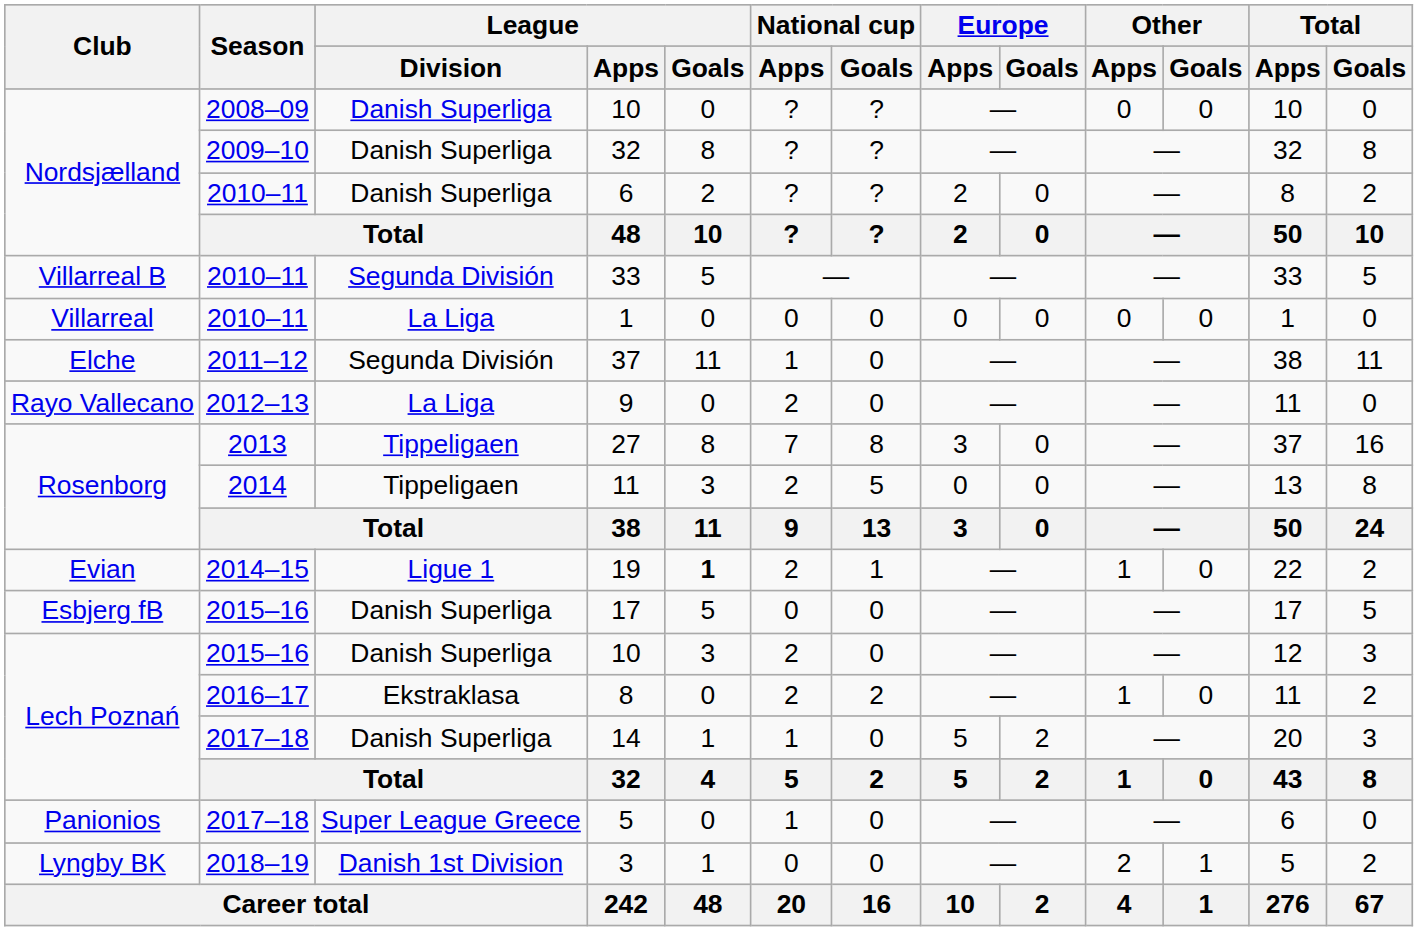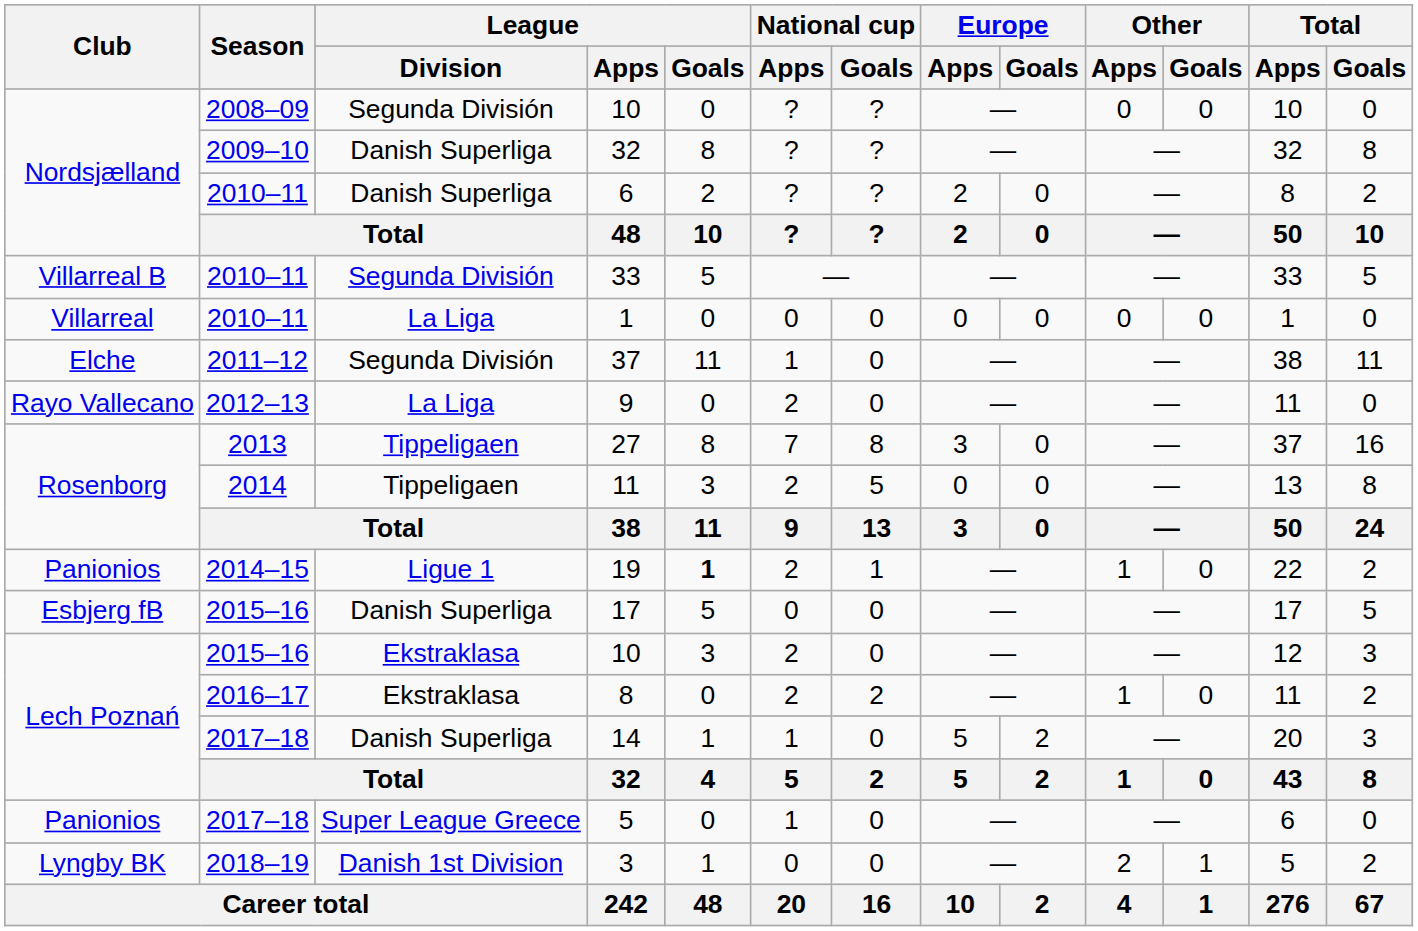 <table class="wikitable" style="text-align: center;">
 <tr>
 <th rowspan="2">Club</th>
 <th rowspan="2">Season</th>
 <th colspan="3">League</th>
 <th colspan="2">National cup</th>
 <th colspan="2"><a href='#'>Europe</a></th>
 <th colspan="2">Other</th>
 <th colspan="2">Total</th>
 </tr>
 <tr>
 <th>Division</th>
 <th>Apps</th>
 <th>Goals</th>
 <th>Apps</th>
 <th>Goals</th>
 <th>Apps</th>
 <th>Goals</th>
 <th>Apps</th>
 <th>Goals</th>
 <th>Apps</th>
 <th>Goals</th>
 </tr>
 <tr>
 <td rowspan="4"><a href='#'>Nordsjælland</a></td>
 <td><a href='#'>2008–09</a></td>
-<td><a href='#'>Danish Superliga</a></td>
+<td>Segunda División</td>
 <td>10</td>
 <td>0</td>
 <td>?</td>
 <td>?</td>
 <td colspan="2">—</td>
 <td>0</td>
 <td>0</td>
 <td>10</td>
 <td>0</td>
 </tr>
 <tr>
 <td><a href='#'>2009–10</a></td>
 <td>Danish Superliga</td>
 <td>32</td>
 <td>8</td>
 <td>?</td>
 <td>?</td>
 <td colspan="2">—</td>
 <td colspan="2">—</td>
 <td>32</td>
 <td>8</td>
 </tr>
 <tr>
 <td><a href='#'>2010–11</a></td>
 <td>Danish Superliga</td>
 <td>6</td>
 <td>2</td>
 <td>?</td>
 <td>?</td>
 <td>2</td>
 <td>0</td>
 <td colspan="2">—</td>
 <td>8</td>
 <td>2</td>
 </tr>
 <tr>
 <th colspan="2">Total</th>
 <th>48</th>
 <th>10</th>
 <th>?</th>
 <th>?</th>
 <th>2</th>
 <th>0</th>
 <th colspan="2">—</th>
 <th>50</th>
 <th>10</th>
 </tr>
 <tr>
 <td><a href='#'>Villarreal B</a></td>
 <td><a href='#'>2010–11</a></td>
 <td><a href='#'>Segunda División</a></td>
 <td>33</td>
 <td>5</td>
 <td colspan="2">—</td>
 <td colspan="2">—</td>
 <td colspan="2">—</td>
 <td>33</td>
 <td>5</td>
 </tr>
 <tr>
 <td><a href='#'>Villarreal</a></td>
 <td><a href='#'>2010–11</a></td>
 <td><a href='#'>La Liga</a></td>
 <td>1</td>
 <td>0</td>
 <td>0</td>
 <td>0</td>
 <td>0</td>
 <td>0</td>
 <td>0</td>
 <td>0</td>
 <td>1</td>
 <td>0</td>
 </tr>
 <tr>
 <td><a href='#'>Elche</a></td>
 <td><a href='#'>2011–12</a></td>
 <td>Segunda División</td>
 <td>37</td>
 <td>11</td>
 <td>1</td>
 <td>0</td>
 <td colspan="2">—</td>
 <td colspan="2">—</td>
 <td>38</td>
 <td>11</td>
 </tr>
 <tr>
 <td><a href='#'>Rayo Vallecano</a></td>
 <td><a href='#'>2012–13</a></td>
 <td><a href='#'>La Liga</a></td>
 <td>9</td>
 <td>0</td>
 <td>2</td>
 <td>0</td>
 <td colspan="2">—</td>
 <td colspan="2">—</td>
 <td>11</td>
 <td>0</td>
 </tr>
 <tr>
 <td rowspan="3"><a href='#'>Rosenborg</a></td>
 <td><a href='#'>2013</a></td>
 <td><a href='#'>Tippeligaen</a></td>
 <td>27</td>
 <td>8</td>
 <td>7</td>
 <td>8</td>
 <td>3</td>
 <td>0</td>
 <td colspan="2">—</td>
 <td>37</td>
 <td>16</td>
 </tr>
 <tr>
 <td><a href='#'>2014</a></td>
 <td>Tippeligaen</td>
 <td>11</td>
 <td>3</td>
 <td>2</td>
 <td>5</td>
 <td>0</td>
 <td>0</td>
 <td colspan="2">—</td>
 <td>13</td>
 <td>8</td>
 </tr>
 <tr>
 <th colspan="2">Total</th>
 <th>38</th>
 <th>11</th>
 <th>9</th>
 <th>13</th>
 <th>3</th>
 <th>0</th>
 <th colspan="2">—</th>
 <th>50</th>
 <th>24</th>
 </tr>
 <tr>
-<td><a href='#'>Evian</a></td>
+<td><a href='#'>Panionios</a></td>
 <td><a href='#'>2014–15</a></td>
 <td><a href='#'>Ligue 1</a></td>
 <td>19</td>
 <td><strong>1</strong></td>
 <td>2</td>
 <td>1</td>
 <td colspan="2">—</td>
 <td>1</td>
 <td>0</td>
 <td>22</td>
 <td>2</td>
 </tr>
 <tr>
 <td><a href='#'>Esbjerg fB</a></td>
 <td><a href='#'>2015–16</a></td>
 <td>Danish Superliga</td>
 <td>17</td>
 <td>5</td>
 <td>0</td>
 <td>0</td>
 <td colspan="2">—</td>
 <td colspan="2">—</td>
 <td>17</td>
 <td>5</td>
 </tr>
 <tr>
 <td rowspan="4"><a href='#'>Lech Poznań</a></td>
 <td><a href='#'>2015–16</a></td>
-<td>Danish Superliga</td>
+<td><a href='#'>Ekstraklasa</a></td>
 <td>10</td>
 <td>3</td>
 <td>2</td>
 <td>0</td>
 <td colspan="2">—</td>
 <td colspan="2">—</td>
 <td>12</td>
 <td>3</td>
 </tr>
 <tr>
 <td><a href='#'>2016–17</a></td>
 <td>Ekstraklasa</td>
 <td>8</td>
 <td>0</td>
 <td>2</td>
 <td>2</td>
 <td colspan="2">—</td>
 <td>1</td>
 <td>0</td>
 <td>11</td>
 <td>2</td>
 </tr>
 <tr>
 <td><a href='#'>2017–18</a></td>
 <td>Danish Superliga</td>
 <td>14</td>
 <td>1</td>
 <td>1</td>
 <td>0</td>
 <td>5</td>
 <td>2</td>
 <td colspan="2">—</td>
 <td>20</td>
 <td>3</td>
 </tr>
 <tr>
 <th colspan="2">Total</th>
 <th>32</th>
 <th>4</th>
 <th>5</th>
 <th>2</th>
 <th>5</th>
 <th>2</th>
 <th>1</th>
 <th>0</th>
 <th>43</th>
 <th>8</th>
 </tr>
 <tr>
 <td><a href='#'>Panionios</a></td>
 <td><a href='#'>2017–18</a></td>
 <td><a href='#'>Super League Greece</a></td>
 <td>5</td>
 <td>0</td>
 <td>1</td>
 <td>0</td>
 <td colspan="2">—</td>
 <td colspan="2">—</td>
 <td>6</td>
 <td>0</td>
 </tr>
 <tr>
 <td><a href='#'>Lyngby BK</a></td>
 <td><a href='#'>2018–19</a></td>
 <td><a href='#'>Danish 1st Division</a></td>
 <td>3</td>
 <td>1</td>
 <td>0</td>
 <td>0</td>
 <td colspan="2">—</td>
 <td>2</td>
 <td>1</td>
 <td>5</td>
 <td>2</td>
 </tr>
 <tr>
 <th colspan="3">Career total</th>
 <th>242</th>
 <th>48</th>
 <th>20</th>
 <th>16</th>
 <th>10</th>
 <th>2</th>
 <th>4</th>
 <th>1</th>
 <th>276</th>
 <th>67</th>
 </tr>
 </table>
